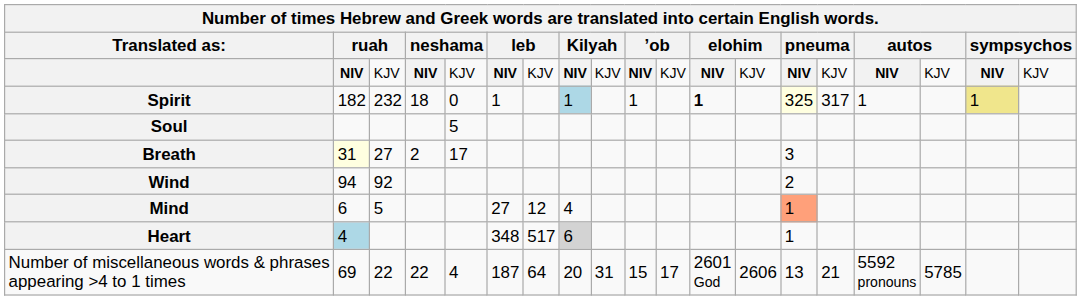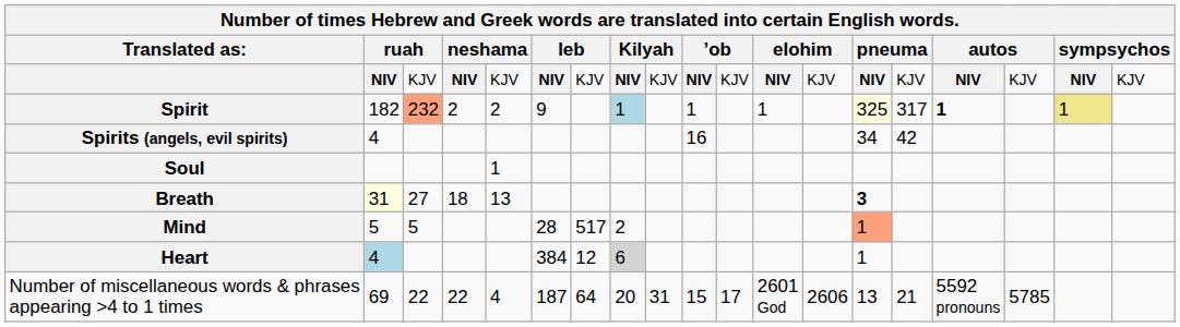 <table class="wikitable collapsible collapsed" style="min-width:60em; font-size:88%">
 <tr>
 <th colspan=19>Number of times Hebrew  and Greek words  are translated into certain English words.</th>
 </tr>
 <tr>
 <th>Translated as:</th>
 <th colspan=2>ruah</th>
 <th colspan=2>neshama</th>
 <th colspan=2>leb</th>
 <th colspan=2>Kilyah</th>
 <th colspan=2>’ob</th>
 <th colspan=2>elohim</th>
 <th colspan=2>pneuma</th>
 <th colspan=2>autos</th>
 <th colspan=2>sympsychos</th>
 </tr>
 <tr>
 <th colspan=1></th>
 <th><small>NIV</small></th>
 <td><small>KJV</small></td>
 <th><small>NIV</small></th>
 <td><small>KJV</small></td>
 <th><small>NIV</small></th>
 <td><small>KJV</small></td>
 <th><small>NIV</small></th>
 <td><small>KJV</small></td>
 <th><small>NIV</small></th>
 <td><small>KJV</small></td>
 <th><small>NIV</small></th>
 <td><small>KJV</small></td>
 <th><small>NIV</small></th>
 <td><small>KJV</small></td>
 <th><small>NIV</small></th>
 <td><small>KJV</small></td>
 <th><small>NIV</small></th>
 <td><small>KJV</small></td>
 </tr>
 <tr>
 <th>Spirit</th>
 <td>182</td>
-<td>232</td>
-<td>18</td>
-<td>0</td>
-<td>1</td>
+<td style="background: lightsalmon;">232</td>
+<td>2</td>
+<td>2</td>
+<td>9</td>
 <td></td>
 <td style="background: lightblue;">1</td>
 <td></td>
 <td>1</td>
 <td></td>
-<td><strong>1</strong></td>
+<td>1</td>
 <td></td>
 <td style="background: lightyellow;">325</td>
 <td>317</td>
-<td>1</td>
+<td><strong>1</strong></td>
 <td></td>
 <td style="background: khaki;">1</td>
+<td></td>
+</tr>
+<tr>
+<th>Spirits <small>(angels, evil spirits)</small></th>
+<td>4</td>
+<td></td>
+<td></td>
+<td></td>
+<td></td>
+<td></td>
+<td></td>
+<td></td>
+<td>16</td>
+<td></td>
+<td></td>
+<td></td>
+<td>34</td>
+<td>42</td>
+<td></td>
+<td></td>
+<td></td>
 <td></td>
 </tr>
 <tr>
 <th>Soul</th>
 <td></td>
 <td></td>
 <td></td>
-<td>5</td>
+<td>1</td>
 <td></td>
 <td></td>
 <td></td>
 <td></td>
 <td></td>
 <td></td>
 <td></td>
 <td></td>
 <td></td>
 <td></td>
 <td></td>
 <td></td>
 <td></td>
 <td></td>
 </tr>
 <tr>
 <th>Breath</th>
 <td style="background: lightyellow;">31</td>
 <td>27</td>
-<td>2</td>
-<td>17</td>
+<td>18</td>
+<td>13</td>
 <td></td>
 <td></td>
 <td></td>
 <td></td>
 <td></td>
 <td></td>
 <td></td>
 <td></td>
-<td>3</td>
-<td></td>
-<td></td>
-<td></td>
-<td></td>
-<td></td>
-</tr>
-<tr>
-<th>Wind</th>
-<td>94</td>
-<td>92</td>
-<td></td>
-<td></td>
-<td></td>
-<td></td>
-<td></td>
-<td></td>
-<td></td>
-<td></td>
-<td></td>
-<td></td>
-<td>2</td>
+<td><strong>3</strong></td>
 <td></td>
 <td></td>
 <td></td>
 <td></td>
 <td></td>
 </tr>
 <tr>
 <th>Mind</th>
-<td>6</td>
+<td>5</td>
 <td>5</td>
 <td></td>
 <td></td>
-<td>27</td>
-<td>12</td>
-<td>4</td>
+<td>28</td>
+<td>517</td>
+<td>2</td>
 <td></td>
 <td></td>
 <td></td>
 <td></td>
 <td></td>
 <td style="background: lightsalmon;">1</td>
 <td></td>
 <td></td>
 <td></td>
 <td></td>
 <td></td>
 </tr>
 <tr>
 <th>Heart</th>
 <td style="background: lightblue;">4</td>
 <td></td>
 <td></td>
 <td></td>
-<td>348</td>
-<td>517</td>
+<td>384</td>
+<td>12</td>
 <td style="background: lightgrey;">6</td>
 <td></td>
 <td></td>
 <td></td>
 <td></td>
 <td></td>
 <td>1</td>
 <td></td>
 <td></td>
 <td></td>
 <td></td>
 <td></td>
 </tr>
 <tr>
 <td>Number of miscellaneous words & phrases<br>appearing >4 to 1 times</td>
 <td>69</td>
 <td>22</td>
 <td>22</td>
 <td>4</td>
 <td>187</td>
 <td>64</td>
 <td>20</td>
 <td>31</td>
 <td>15</td>
 <td>17</td>
 <td>2601<br><small>God</small></td>
 <td>2606</td>
 <td>13</td>
 <td>21</td>
 <td>5592<br><small>pronouns</small></td>
 <td>5785</td>
 <td></td>
 <td></td>
 </tr>
 </table>
